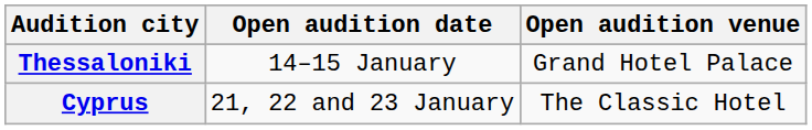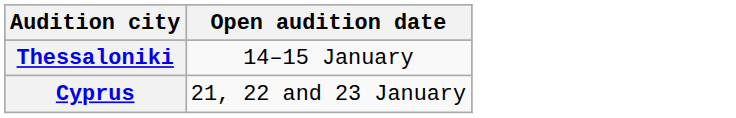 <table class="wikitable plainrowheaders" style="text-align:center">
 <tr>
 <th scope="col">Audition city</th>
 <th scope="col">Open audition date</th>
-<th scope="col">Open audition venue</th>
 </tr>
 <tr>
 <th scope="row"><a href='#'>Thessaloniki</a></th>
 <td>14–15 January</td>
-<td>Grand Hotel Palace</td>
 </tr>
 <tr>
 <th scope="row"><a href='#'>Cyprus</a></th>
 <td>21, 22 and 23 January</td>
-<td>The Classic Hotel</td>
 </tr>
 </table>
